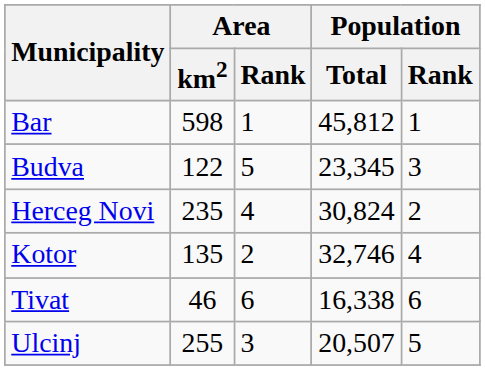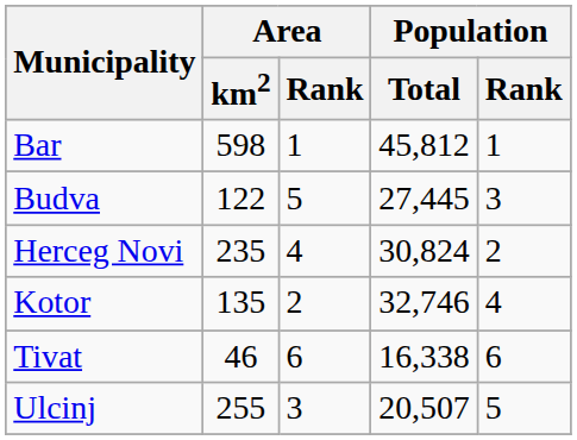 <table class="wikitable sortable">
 <tr bgcolor=#cccccc>
 <th rowspan=2>Municipality</th>
 <th colspan=2>Area</th>
 <th colspan=2>Population</th>
 </tr>
 <tr>
 <th>km<sup>2</sup></th>
 <th>Rank</th>
 <th>Total</th>
 <th>Rank</th>
 </tr>
 <tr>
 <td><a href='#'>Bar</a></td>
 <td align=center>598</td>
 <td>1</td>
 <td align=center>45,812</td>
 <td>1</td>
 </tr>
 <tr>
 <td><a href='#'>Budva</a></td>
 <td align=center>122</td>
 <td>5</td>
-<td align=center>23,345</td>
+<td align=center>27,445</td>
 <td>3</td>
 </tr>
 <tr>
 <td><a href='#'>Herceg Novi</a></td>
 <td align=center>235</td>
 <td>4</td>
 <td align=center>30,824</td>
 <td>2</td>
 </tr>
 <tr>
 <td><a href='#'>Kotor</a></td>
 <td align=center>135</td>
 <td>2</td>
 <td align=center>32,746</td>
 <td>4</td>
 </tr>
 <tr>
 <td><a href='#'>Tivat</a></td>
 <td align=center>46</td>
 <td>6</td>
 <td align=center>16,338</td>
 <td>6</td>
 </tr>
 <tr>
 <td><a href='#'>Ulcinj</a></td>
 <td align=center>255</td>
 <td>3</td>
 <td align=center>20,507</td>
 <td>5</td>
 </tr>
 </table>
